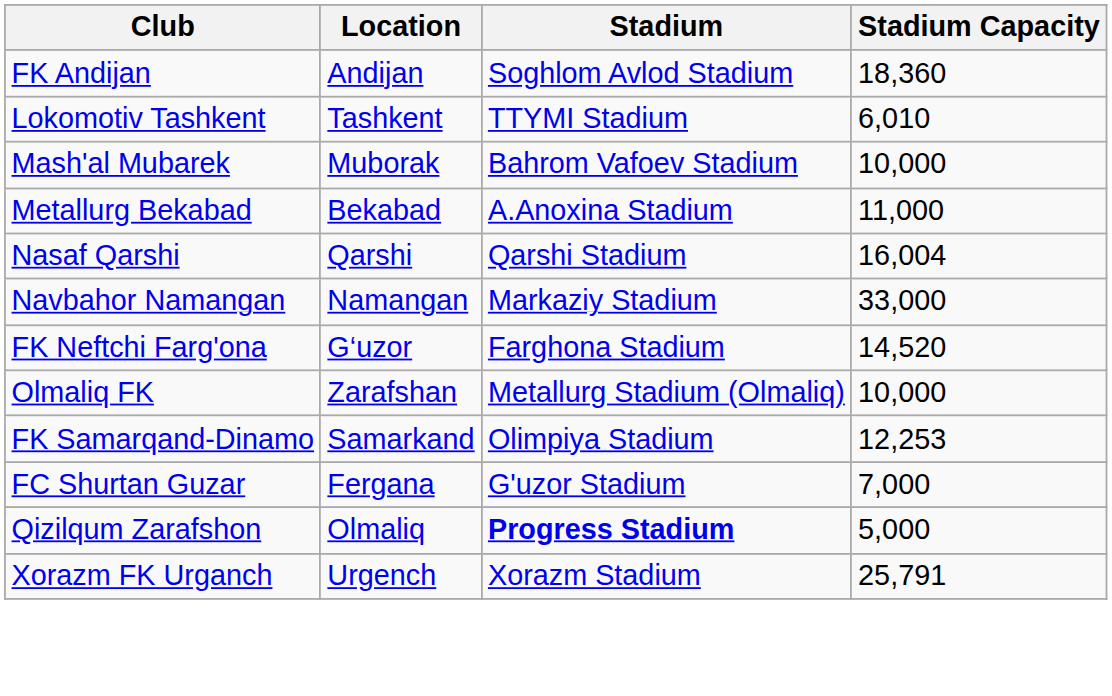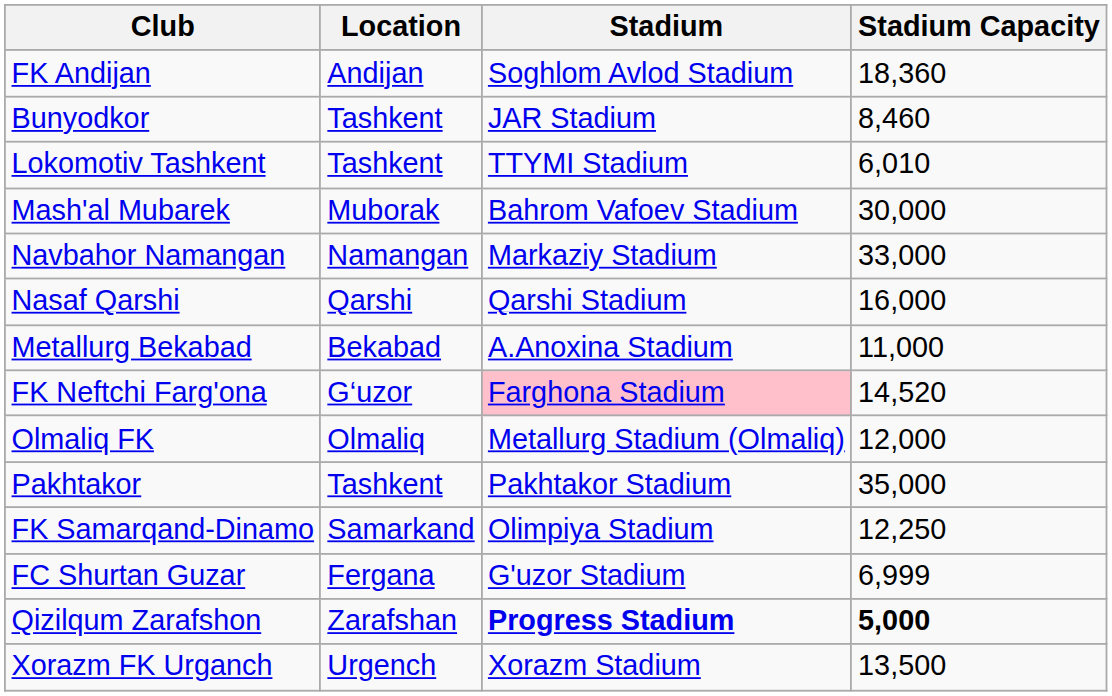 <table class="wikitable sortable">
 <tr>
 <th>Club</th>
 <th>Location</th>
 <th>Stadium</th>
 <th>Stadium Capacity</th>
 </tr>
 <tr>
 <td><a href='#'>FK Andijan</a></td>
 <td><a href='#'>Andijan</a></td>
 <td><a href='#'>Soghlom Avlod Stadium</a></td>
 <td>18,360</td>
 </tr>
 <tr>
+<td><a href='#'>Bunyodkor</a></td>
+<td><a href='#'>Tashkent</a></td>
+<td><a href='#'>JAR Stadium</a></td>
+<td>8,460</td>
+</tr>
+<tr>
 <td><a href='#'>Lokomotiv Tashkent</a></td>
 <td><a href='#'>Tashkent</a></td>
 <td><a href='#'>TTYMI Stadium</a></td>
 <td>6,010</td>
 </tr>
 <tr>
 <td><a href='#'>Mash'al Mubarek</a></td>
 <td><a href='#'>Muborak</a></td>
 <td><a href='#'>Bahrom Vafoev Stadium</a></td>
-<td>10,000</td>
+<td>30,000</td>
+</tr>
+<tr>
+<td><a href='#'>Navbahor Namangan</a></td>
+<td><a href='#'>Namangan</a></td>
+<td><a href='#'>Markaziy Stadium</a></td>
+<td>33,000</td>
+</tr>
+<tr>
+<td><a href='#'>Nasaf Qarshi</a></td>
+<td><a href='#'>Qarshi</a></td>
+<td><a href='#'>Qarshi Stadium</a></td>
+<td>16,000</td>
 </tr>
 <tr>
 <td><a href='#'>Metallurg Bekabad</a></td>
 <td><a href='#'>Bekabad</a></td>
 <td><a href='#'>A.Anoxina Stadium</a></td>
 <td>11,000</td>
 </tr>
 <tr>
-<td><a href='#'>Nasaf Qarshi</a></td>
-<td><a href='#'>Qarshi</a></td>
-<td><a href='#'>Qarshi Stadium</a></td>
-<td>16,004</td>
-</tr>
-<tr>
-<td><a href='#'>Navbahor Namangan</a></td>
-<td><a href='#'>Namangan</a></td>
-<td><a href='#'>Markaziy Stadium</a></td>
-<td>33,000</td>
-</tr>
-<tr>
 <td><a href='#'>FK Neftchi Farg'ona</a></td>
 <td><a href='#'>G‘uzor</a></td>
-<td><a href='#'>Farghona Stadium</a></td>
+<td style="background: pink;"><a href='#'>Farghona Stadium</a></td>
 <td>14,520</td>
 </tr>
 <tr>
 <td><a href='#'>Olmaliq FK</a></td>
-<td><a href='#'>Zarafshan</a></td>
+<td><a href='#'>Olmaliq</a></td>
 <td><a href='#'>Metallurg Stadium (Olmaliq)</a></td>
-<td>10,000</td>
+<td>12,000</td>
+</tr>
+<tr>
+<td><a href='#'>Pakhtakor</a></td>
+<td><a href='#'>Tashkent</a></td>
+<td><a href='#'>Pakhtakor Stadium</a></td>
+<td>35,000</td>
 </tr>
 <tr>
 <td><a href='#'>FK Samarqand-Dinamo</a></td>
 <td><a href='#'>Samarkand</a></td>
 <td><a href='#'>Olimpiya Stadium</a></td>
-<td>12,253</td>
+<td>12,250</td>
 </tr>
 <tr>
 <td><a href='#'>FC Shurtan Guzar</a></td>
 <td><a href='#'>Fergana</a></td>
 <td><a href='#'>G'uzor Stadium</a></td>
-<td>7,000</td>
+<td>6,999</td>
 </tr>
 <tr>
 <td><a href='#'>Qizilqum Zarafshon</a></td>
-<td><a href='#'>Olmaliq</a></td>
+<td><a href='#'>Zarafshan</a></td>
 <td><strong><a href='#'>Progress Stadium</a></strong></td>
-<td>5,000</td>
+<td><strong>5,000</strong></td>
 </tr>
 <tr>
 <td><a href='#'>Xorazm FK Urganch</a></td>
 <td><a href='#'>Urgench</a></td>
 <td><a href='#'>Xorazm Stadium</a></td>
-<td>25,791</td>
+<td>13,500</td>
 </tr>
 </table>
